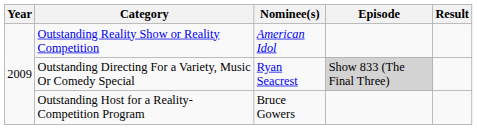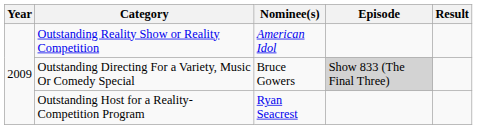 <table class="wikitable">
 <tr>
 <th>Year</th>
 <th>Category</th>
 <th>Nominee(s)</th>
 <th>Episode</th>
 <th>Result</th>
 </tr>
 <tr>
 <td rowspan="3">2009</td>
 <td><a href='#'>Outstanding Reality Show or Reality Competition</a></td>
 <td><em><a href='#'>American Idol</a></em></td>
 <td></td>
 <td></td>
 </tr>
 <tr>
 <td>Outstanding Directing For a Variety, Music Or Comedy Special</td>
-<td><a href='#'>Ryan Seacrest</a></td>
+<td>Bruce Gowers</td>
 <td style="background: lightgrey;">Show 833 (The Final Three)</td>
 <td></td>
 </tr>
 <tr>
 <td>Outstanding Host for a Reality-Competition Program</td>
-<td>Bruce Gowers</td>
+<td><a href='#'>Ryan Seacrest</a></td>
 <td></td>
 <td></td>
 </tr>
 </table>
